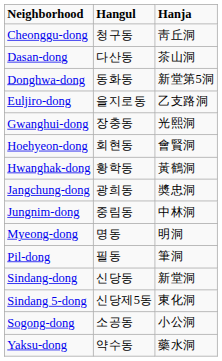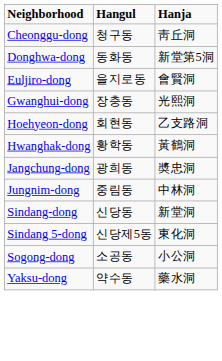 <table class="wikitable">
 <tr>
 <td><strong>Neighborhood</strong></td>
 <td><strong>Hangul</strong></td>
 <td><strong>Hanja</strong></td>
 </tr>
 <tr>
 <td><a href='#'>Cheonggu-dong</a></td>
 <td>청구동</td>
 <td>靑丘洞</td>
 </tr>
 <tr>
-<td><a href='#'>Dasan-dong</a></td>
-<td>다산동</td>
-<td>茶山洞</td>
-</tr>
-<tr>
 <td><a href='#'>Donghwa-dong</a></td>
 <td>동화동</td>
 <td>新堂第5洞</td>
 </tr>
 <tr>
 <td><a href='#'>Euljiro-dong</a></td>
 <td>을지로동</td>
-<td>乙支路洞</td>
+<td>會賢洞</td>
 </tr>
 <tr>
 <td><a href='#'>Gwanghui-dong</a></td>
 <td>장충동</td>
 <td>光熙洞</td>
 </tr>
 <tr>
 <td><a href='#'>Hoehyeon-dong</a></td>
 <td>회현동</td>
-<td>會賢洞</td>
+<td>乙支路洞</td>
 </tr>
 <tr>
 <td><a href='#'>Hwanghak-dong</a></td>
 <td>황학동</td>
 <td>黃鶴洞</td>
 </tr>
 <tr>
 <td><a href='#'>Jangchung-dong</a></td>
 <td>광희동</td>
 <td>奬忠洞</td>
 </tr>
 <tr>
 <td><a href='#'>Jungnim-dong</a></td>
 <td>중림동</td>
 <td>中林洞</td>
-</tr>
-<tr>
-<td><a href='#'>Myeong-dong</a></td>
-<td>명동</td>
-<td>明洞</td>
-</tr>
-<tr>
-<td><a href='#'>Pil-dong</a></td>
-<td>필동</td>
-<td>筆洞</td>
 </tr>
 <tr>
 <td><a href='#'>Sindang-dong</a></td>
 <td>신당동</td>
 <td>新堂洞</td>
 </tr>
 <tr>
 <td><a href='#'>Sindang 5-dong</a></td>
 <td>신당제5동</td>
 <td>東化洞</td>
 </tr>
 <tr>
 <td><a href='#'>Sogong-dong</a></td>
 <td>소공동</td>
 <td>小公洞</td>
 </tr>
 <tr>
 <td><a href='#'>Yaksu-dong</a></td>
 <td>약수동</td>
 <td>藥水洞</td>
 </tr>
 </table>
